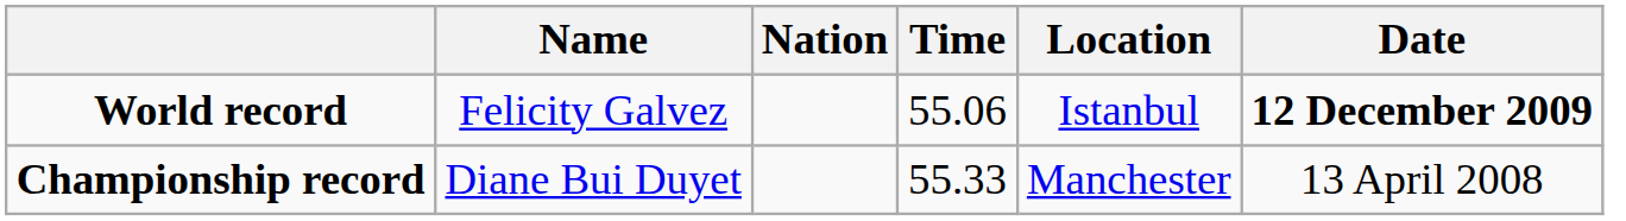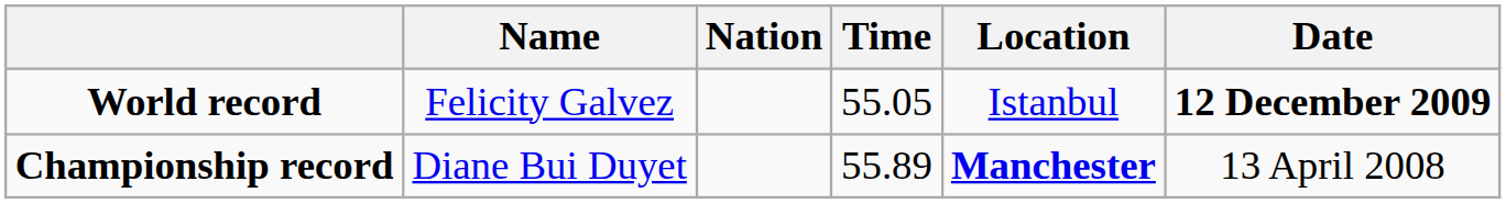 <table class=wikitable style=text-align:center>
 <tr>
 <th></th>
 <th>Name</th>
 <th>Nation</th>
 <th>Time</th>
 <th>Location</th>
 <th>Date</th>
 </tr>
 <tr>
 <td><strong>World record</strong></td>
 <td><a href='#'>Felicity Galvez</a></td>
 <td></td>
-<td align=left>55.06</td>
+<td align=left>55.05</td>
 <td><a href='#'>Istanbul</a></td>
 <td><strong>12 December 2009</strong></td>
 </tr>
 <tr>
 <td><strong>Championship record</strong></td>
 <td><a href='#'>Diane Bui Duyet</a></td>
 <td></td>
-<td align=left>55.33</td>
-<td><a href='#'>Manchester</a></td>
+<td align=left>55.89</td>
+<td><strong><a href='#'>Manchester</a></strong></td>
 <td>13 April 2008</td>
 </tr>
 </table>
